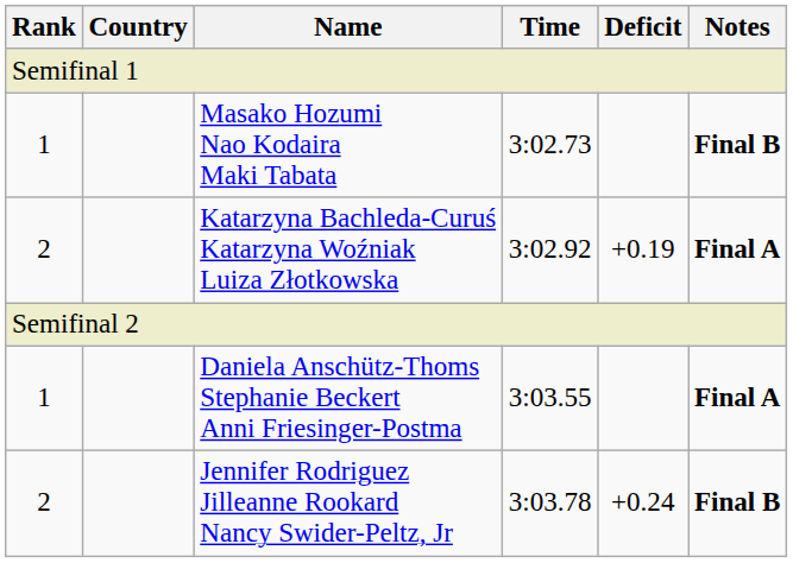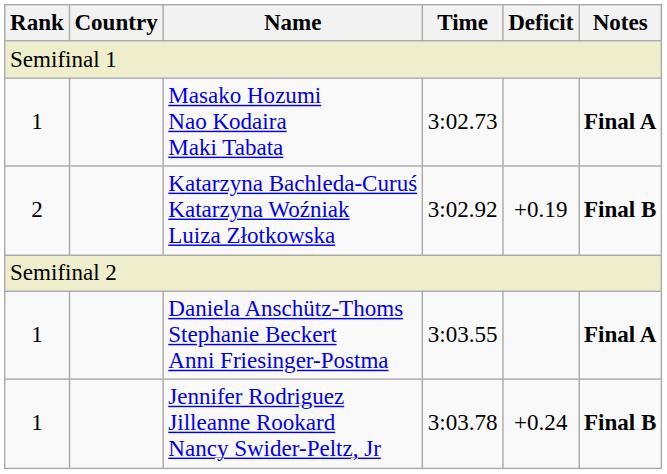 <table class="wikitable" style="text-align:center;">
 <tr>
 <th>Rank</th>
 <th>Country</th>
 <th>Name</th>
 <th>Time</th>
 <th>Deficit</th>
 <th>Notes</th>
 </tr>
 <tr>
 <td colspan="6" align="left" style="background: #eeeecc">Semifinal 1</td>
 </tr>
 <tr>
 <td>1</td>
 <td align=left></td>
 <td align=left><a href='#'>Masako Hozumi</a><br><a href='#'>Nao Kodaira</a><br><a href='#'>Maki Tabata</a></td>
 <td>3:02.73</td>
 <td></td>
-<td><strong>Final B</strong></td>
+<td><strong>Final A</strong></td>
 </tr>
 <tr>
 <td>2</td>
 <td align=left></td>
 <td align=left><a href='#'>Katarzyna Bachleda-Curuś</a><br><a href='#'>Katarzyna Woźniak</a> <br><a href='#'>Luiza Złotkowska</a></td>
 <td>3:02.92</td>
 <td>+0.19</td>
-<td><strong>Final A</strong></td>
+<td><strong>Final B</strong></td>
 </tr>
 <tr>
 <td colspan="6" align="left" style="background: #eeeecc">Semifinal 2</td>
 </tr>
 <tr>
 <td>1</td>
 <td align=left></td>
 <td align=left><a href='#'>Daniela Anschütz-Thoms</a><br><a href='#'>Stephanie Beckert</a><br><a href='#'>Anni Friesinger-Postma</a></td>
 <td>3:03.55</td>
 <td></td>
 <td><strong>Final A</strong></td>
 </tr>
 <tr>
-<td>2</td>
+<td>1</td>
 <td align=left></td>
 <td align=left><a href='#'>Jennifer Rodriguez</a><br><a href='#'>Jilleanne Rookard</a><br><a href='#'>Nancy Swider-Peltz, Jr</a></td>
 <td>3:03.78</td>
 <td>+0.24</td>
 <td><strong>Final B</strong></td>
 </tr>
 </table>
